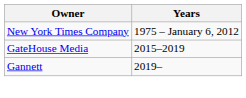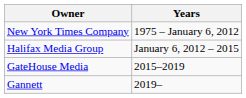 <table class="wikitable floatleft">
 <tr>
 <th>Owner</th>
 <th>Years</th>
 </tr>
 <tr>
 <td><a href='#'>New York Times Company</a></td>
 <td>1975 – January 6, 2012</td>
 </tr>
 <tr>
+<td><a href='#'>Halifax Media Group</a></td>
+<td>January 6, 2012 – 2015</td>
+</tr>
+<tr>
 <td><a href='#'>GateHouse Media</a></td>
 <td>2015–2019</td>
 </tr>
 <tr>
 <td><a href='#'>Gannett</a></td>
 <td>2019–</td>
 </tr>
 </table>
